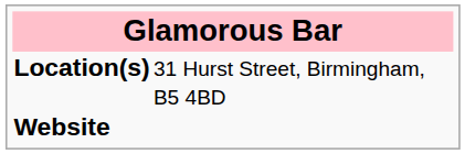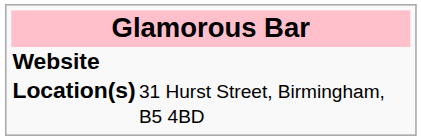 <table class="infobox" style="width: 18em; float:right; clear:right; font-size:90%" cellspacing="0">
 <tr style="vertical-align: top;">
 <td colspan="2" style="text-align:center; background:pink;"><big><strong>Glamorous Bar</strong></big></td>
 </tr>
 <tr style="vertical-align: top;">
+<td><strong>Website</strong></td>
+<td><small></small></td>
+</tr>
+<tr style="vertical-align: top;">
 <td><strong>Location(s)</strong></td>
 <td><small>31 Hurst Street, Birmingham, B5 4BD</small></td>
 </tr>
-<tr style="vertical-align: top;">
-<td><strong>Website</strong></td>
-<td><small></small></td>
-</tr>
 </table>
